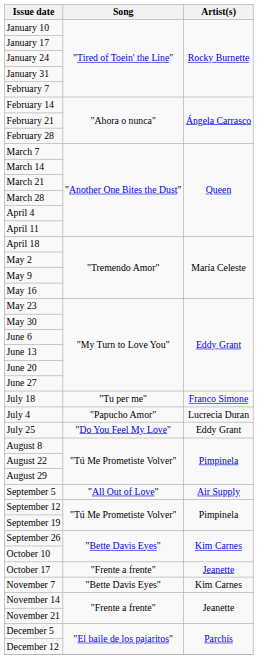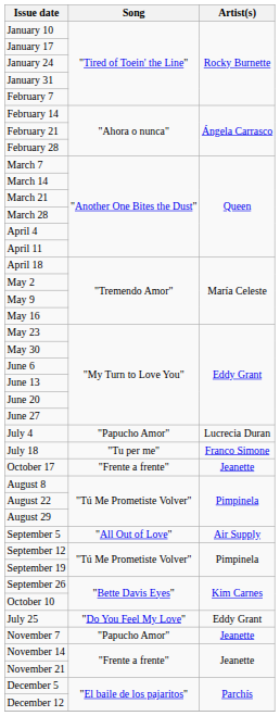 <table class="wikitable">
 <tr>
 <th>Issue date</th>
 <th>Song</th>
 <th>Artist(s)</th>
 </tr>
 <tr>
 <td>January 10</td>
 <td align="center" rowspan="5">"<a href='#'>Tired of Toein' the Line</a>"</td>
 <td align="center" rowspan="5"><a href='#'>Rocky Burnette</a></td>
 </tr>
 <tr>
 <td>January 17</td>
 </tr>
 <tr>
 <td>January 24</td>
 </tr>
 <tr>
 <td>January 31</td>
 </tr>
 <tr>
 <td>February 7</td>
 </tr>
 <tr>
 <td>February 14</td>
 <td align="center" rowspan="3">"Ahora o nunca"</td>
 <td align="center" rowspan="3"><a href='#'>Ángela Carrasco</a></td>
 </tr>
 <tr>
 <td>February 21</td>
 </tr>
 <tr>
 <td>February 28</td>
 </tr>
 <tr>
 <td>March 7</td>
 <td align="center" rowspan="6">"<a href='#'>Another One Bites the Dust</a>"</td>
 <td align="center" rowspan="6"><a href='#'>Queen</a></td>
 </tr>
 <tr>
 <td>March 14</td>
 </tr>
 <tr>
 <td>March 21</td>
 </tr>
 <tr>
 <td>March 28</td>
 </tr>
 <tr>
 <td>April 4</td>
 </tr>
 <tr>
 <td>April 11</td>
 </tr>
 <tr>
 <td>April 18</td>
 <td align="center" rowspan="4">"Tremendo Amor"</td>
 <td align="center" rowspan="4">María Celeste</td>
 </tr>
 <tr>
 <td>May 2</td>
 </tr>
 <tr>
 <td>May 9</td>
 </tr>
 <tr>
 <td>May 16</td>
 </tr>
 <tr>
 <td>May 23</td>
 <td align="center" rowspan="6">"My Turn to Love You"</td>
 <td align="center" rowspan="6"><a href='#'>Eddy Grant</a></td>
 </tr>
 <tr>
 <td>May 30</td>
 </tr>
 <tr>
 <td>June 6</td>
 </tr>
 <tr>
 <td>June 13</td>
 </tr>
 <tr>
 <td>June 20</td>
 </tr>
 <tr>
 <td>June 27</td>
 </tr>
 <tr>
+<td>July 4</td>
+<td align="center" rowspan="1">"Papucho Amor"</td>
+<td align="center" rowspan="1">Lucrecia Duran</td>
+</tr>
+<tr>
 <td>July 18</td>
 <td align="center" rowspan="1">"Tu per me"</td>
 <td align="center" rowspan="1"><a href='#'>Franco Simone</a></td>
 </tr>
 <tr>
-<td>July 4</td>
-<td align="center" rowspan="1">"Papucho Amor"</td>
-<td align="center" rowspan="1">Lucrecia Duran</td>
-</tr>
-<tr>
-<td>July 25</td>
-<td align="center" rowspan="1">"<a href='#'>Do You Feel My Love</a>"</td>
-<td align="center" rowspan="1">Eddy Grant</td>
+<td>October 17</td>
+<td align="center" rowspan="1">"Frente a frente"</td>
+<td align="center" rowspan="1"><a href='#'>Jeanette</a></td>
 </tr>
 <tr>
 <td>August 8</td>
 <td align="center" rowspan="3">"Tú Me Prometiste Volver"</td>
 <td align="center" rowspan="3"><a href='#'>Pimpinela</a></td>
 </tr>
 <tr>
 <td>August 22</td>
 </tr>
 <tr>
 <td>August 29</td>
 </tr>
 <tr>
 <td>September 5</td>
 <td align="center" rowspan="1">"<a href='#'>All Out of Love</a>"</td>
 <td align="center" rowspan="1"><a href='#'>Air Supply</a></td>
 </tr>
 <tr>
 <td>September 12</td>
 <td align="center" rowspan="2">"Tú Me Prometiste Volver"</td>
 <td align="center" rowspan="2">Pimpinela</td>
 </tr>
 <tr>
 <td>September 19</td>
 </tr>
 <tr>
 <td>September 26</td>
 <td align="center" rowspan="2">"<a href='#'>Bette Davis Eyes</a>"</td>
 <td align="center" rowspan="2"><a href='#'>Kim Carnes</a></td>
 </tr>
 <tr>
 <td>October 10</td>
 </tr>
 <tr>
-<td>October 17</td>
-<td align="center" rowspan="1">"Frente a frente"</td>
-<td align="center" rowspan="1"><a href='#'>Jeanette</a></td>
+<td>July 25</td>
+<td align="center" rowspan="1">"<a href='#'>Do You Feel My Love</a>"</td>
+<td align="center" rowspan="1">Eddy Grant</td>
 </tr>
 <tr>
 <td>November 7</td>
-<td align="center" rowspan="1">"Bette Davis Eyes"</td>
-<td align="center" rowspan="1">Kim Carnes</td>
+<td align="center" rowspan="1">"Papucho Amor"</td>
+<td align="center" rowspan="1"><a href='#'>Jeanette</a></td>
 </tr>
 <tr>
 <td>November 14</td>
 <td align="center" rowspan="2">"Frente a frente"</td>
 <td align="center" rowspan="2">Jeanette</td>
 </tr>
 <tr>
 <td>November 21</td>
 </tr>
 <tr>
 <td>December 5</td>
 <td align="center" rowspan="2">"<a href='#'>El baile de los pajaritos</a>"</td>
 <td align="center" rowspan="2"><a href='#'>Parchís</a></td>
 </tr>
 <tr>
 <td>December 12</td>
 </tr>
 <tr>
 </tr>
 </table>
